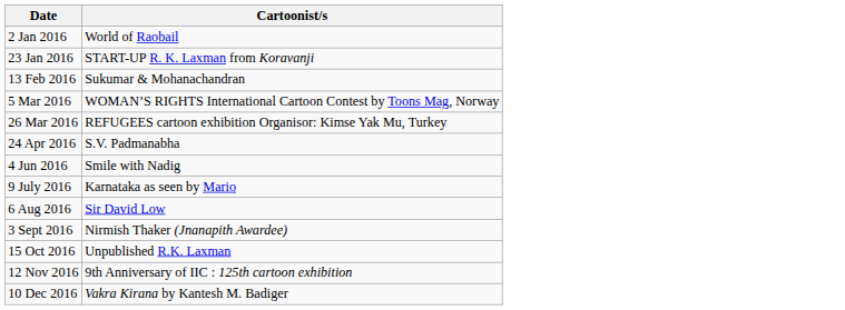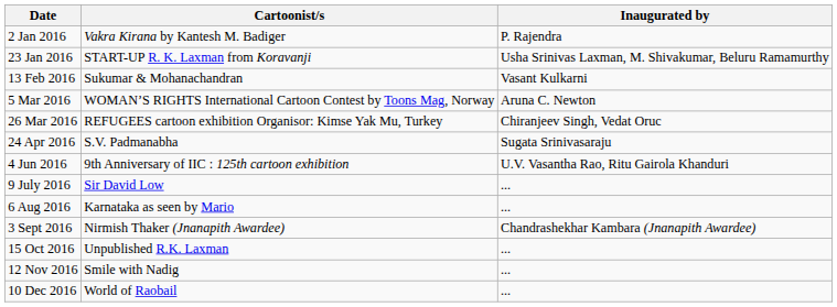 <table class="wikitable sortable">
 <tr>
 <th>Date</th>
 <th>Cartoonist/s</th>
+<th>Inaugurated by</th>
 </tr>
 <tr>
 <td>2 Jan 2016</td>
-<td>World of <a href='#'>Raobail</a></td>
+<td><em>Vakra Kirana</em> by Kantesh M. Badiger</td>
+<td>P. Rajendra</td>
 </tr>
 <tr>
 <td>23 Jan 2016</td>
 <td>START-UP <a href='#'>R. K. Laxman</a> from <em>Koravanji</em></td>
+<td>Usha Srinivas Laxman, M. Shivakumar, Beluru Ramamurthy</td>
 </tr>
 <tr>
 <td>13 Feb 2016</td>
 <td>Sukumar & Mohanachandran</td>
+<td>Vasant Kulkarni</td>
 </tr>
 <tr>
 <td>5 Mar 2016</td>
 <td>WOMAN’S RIGHTS International Cartoon Contest by <a href='#'>Toons Mag</a>, Norway</td>
+<td>Aruna C. Newton</td>
 </tr>
 <tr>
 <td>26 Mar 2016</td>
 <td>REFUGEES cartoon exhibition Organisor: Kimse Yak Mu, Turkey</td>
+<td>Chiranjeev Singh, Vedat Oruc</td>
 </tr>
 <tr>
 <td>24 Apr 2016</td>
 <td>S.V. Padmanabha</td>
+<td>Sugata Srinivasaraju</td>
 </tr>
 <tr>
 <td>4 Jun 2016</td>
-<td>Smile with Nadig</td>
+<td>9th Anniversary of IIC : <em>125th cartoon exhibition</em></td>
+<td>U.V. Vasantha Rao, Ritu Gairola Khanduri</td>
 </tr>
 <tr>
 <td>9 July 2016</td>
-<td>Karnataka as seen by <a href='#'>Mario</a></td>
+<td><a href='#'>Sir David Low</a></td>
+<td>...</td>
 </tr>
 <tr>
 <td>6 Aug 2016</td>
-<td><a href='#'>Sir David Low</a></td>
+<td>Karnataka as seen by <a href='#'>Mario</a></td>
+<td>...</td>
 </tr>
 <tr>
 <td>3 Sept 2016</td>
 <td>Nirmish Thaker <em>(Jnanapith Awardee) </em></td>
+<td>Chandrashekhar Kambara <em>(Jnanapith Awardee)</em></td>
 </tr>
 <tr>
 <td>15 Oct 2016</td>
 <td>Unpublished <a href='#'>R.K. Laxman</a></td>
+<td>...</td>
 </tr>
 <tr>
 <td>12 Nov 2016</td>
-<td>9th Anniversary of IIC : <em>125th cartoon exhibition</em></td>
+<td>Smile with Nadig</td>
+<td>...</td>
 </tr>
 <tr>
 <td>10 Dec 2016</td>
-<td><em>Vakra Kirana</em> by Kantesh M. Badiger</td>
+<td>World of <a href='#'>Raobail</a></td>
+<td>...</td>
 </tr>
 </table>
